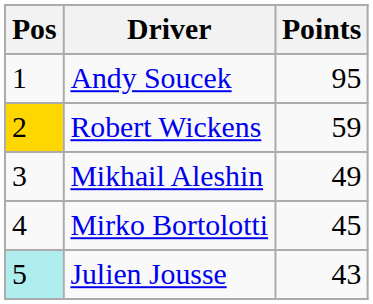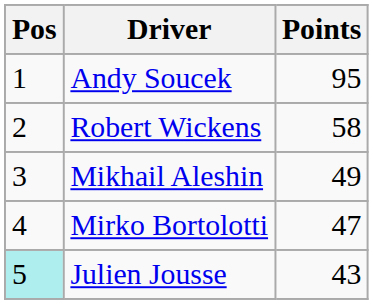 <table class="wikitable" style="font-size: 95%;">
 <tr>
 <th>Pos</th>
 <th>Driver</th>
 <th>Points</th>
 </tr>
 <tr>
 <td>1</td>
 <td> <a href='#'>Andy Soucek</a></td>
 <td align="right">95</td>
 </tr>
 <tr>
-<td style="background: gold;">2</td>
+<td>2</td>
 <td> <a href='#'>Robert Wickens</a></td>
-<td align="right">59</td>
+<td align="right">58</td>
 </tr>
 <tr>
 <td>3</td>
 <td> <a href='#'>Mikhail Aleshin</a></td>
 <td align="right">49</td>
 </tr>
 <tr>
 <td>4</td>
 <td> <a href='#'>Mirko Bortolotti</a></td>
-<td align="right">45</td>
+<td align="right">47</td>
 </tr>
 <tr>
 <td style="background: paleturquoise;">5</td>
 <td> <a href='#'>Julien Jousse</a></td>
 <td align="right">43</td>
 </tr>
 </table>
